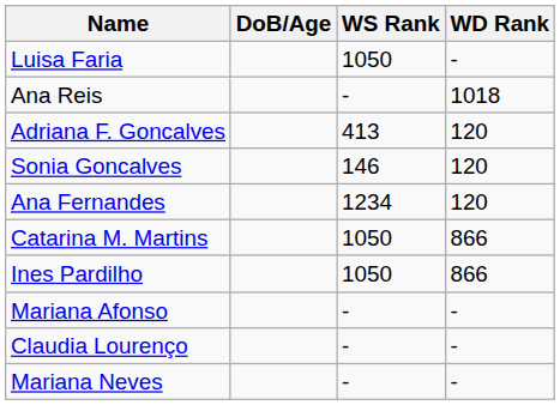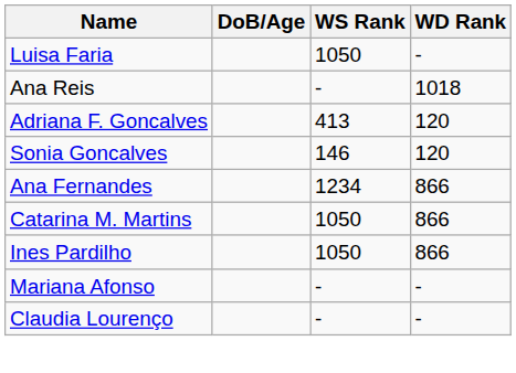 <table class="wikitable" style="text-align: left; font-size:95%;">
 <tr>
 <th>Name</th>
 <th>DoB/Age</th>
 <th>WS Rank</th>
 <th>WD Rank</th>
 </tr>
 <tr>
 <td><a href='#'>Luisa Faria</a></td>
 <td></td>
 <td>1050</td>
 <td>-</td>
 </tr>
 <tr>
 <td>Ana Reis</td>
 <td></td>
 <td>-</td>
 <td>1018</td>
 </tr>
 <tr>
 <td><a href='#'>Adriana F. Goncalves</a></td>
 <td></td>
 <td>413</td>
 <td>120</td>
 </tr>
 <tr>
 <td><a href='#'>Sonia Goncalves</a></td>
 <td></td>
 <td>146</td>
 <td>120</td>
 </tr>
 <tr>
 <td><a href='#'>Ana Fernandes</a></td>
 <td></td>
 <td>1234</td>
-<td>120</td>
+<td>866</td>
 </tr>
 <tr>
 <td><a href='#'>Catarina M. Martins</a></td>
 <td></td>
 <td>1050</td>
 <td>866</td>
 </tr>
 <tr>
 <td><a href='#'>Ines Pardilho</a></td>
 <td></td>
 <td>1050</td>
 <td>866</td>
 </tr>
 <tr>
 <td><a href='#'>Mariana Afonso</a></td>
 <td></td>
 <td>-</td>
 <td>-</td>
 </tr>
 <tr>
 <td><a href='#'>Claudia Lourenço</a></td>
 <td></td>
 <td>-</td>
 <td>-</td>
 </tr>
-<tr>
-<td><a href='#'>Mariana Neves</a></td>
-<td></td>
-<td>-</td>
-<td>-</td>
-</tr>
 </table>
